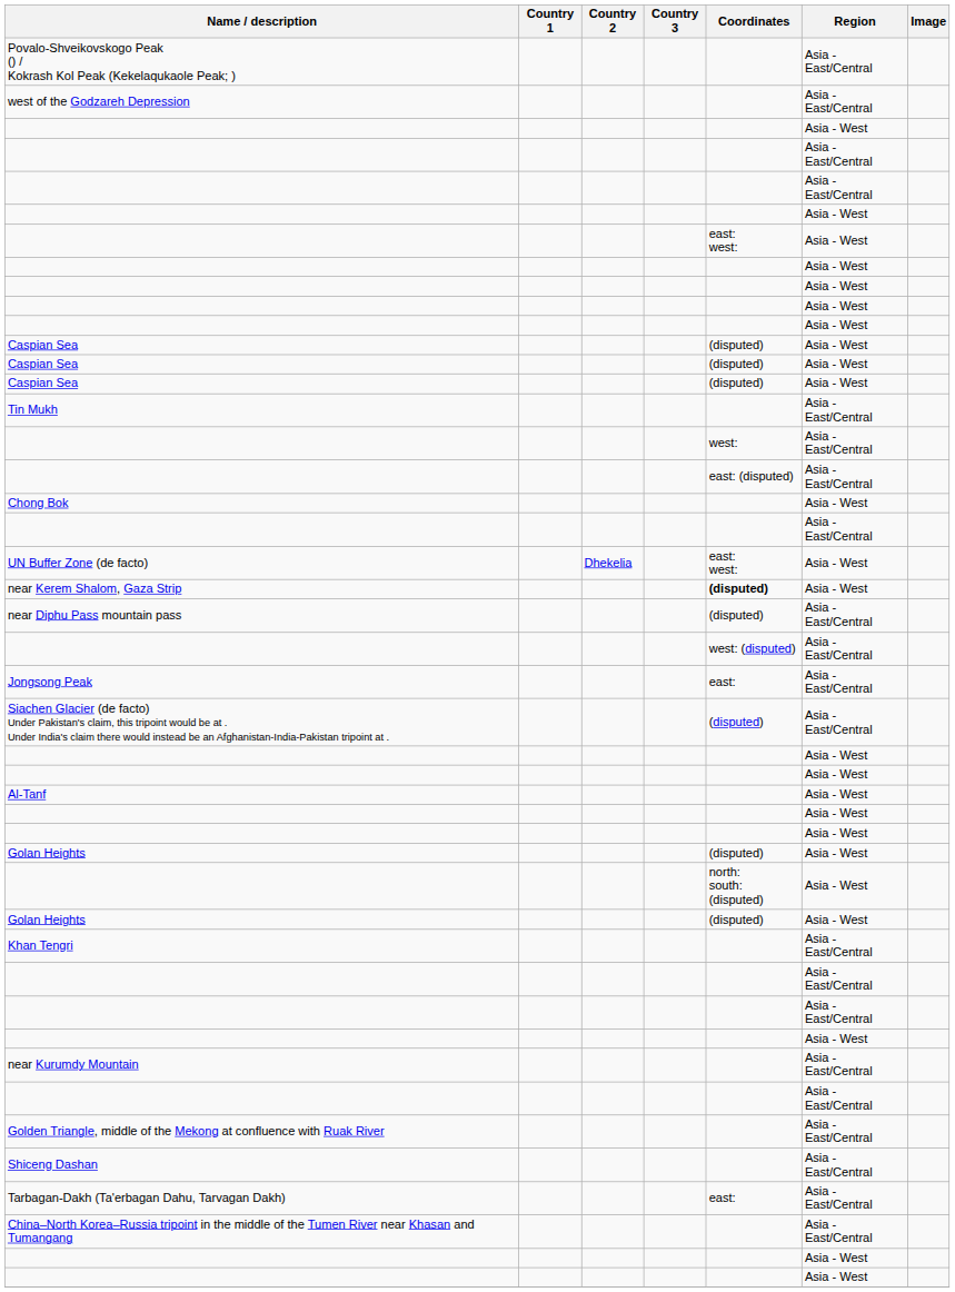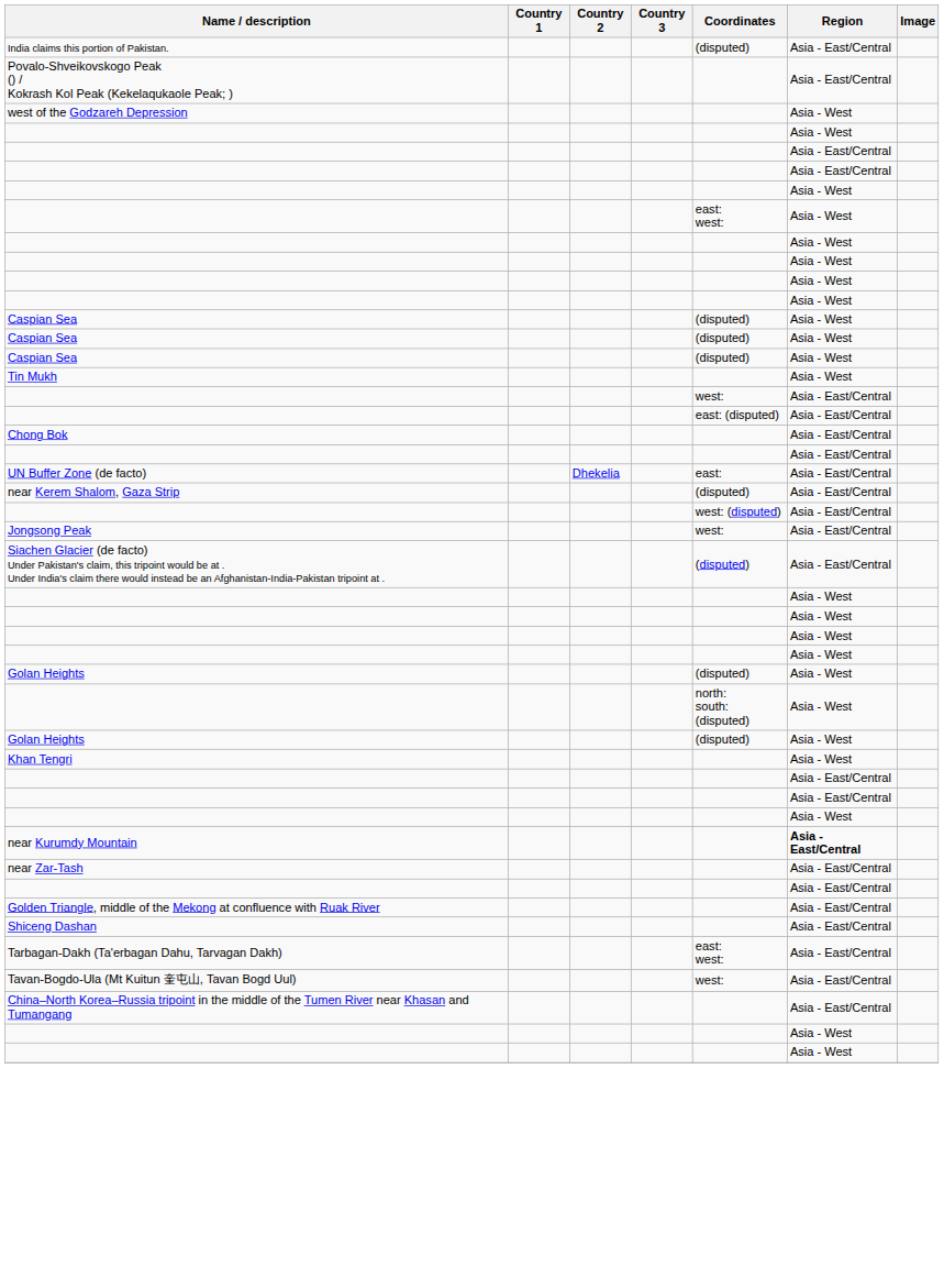 <table class="sortable wikitable vatop" style=" margin-right:2em;">
 <tr>
 <th>Name / description</th>
 <th>Country 1</th>
 <th>Country 2</th>
 <th>Country 3</th>
 <th>Coordinates</th>
 <th>Region</th>
 <th>Image</th>
+</tr>
+<tr>
+<td> <small>India claims this portion of Pakistan.</small></td>
+<td></td>
+<td></td>
+<td></td>
+<td> (disputed)</td>
+<td>Asia - East/Central</td>
+<td></td>
 </tr>
 <tr>
 <td>Povalo-Shveikovskogo Peak<br>() /<br>Kokrash Kol Peak (Kekelaqukaole Peak; )</td>
 <td></td>
 <td></td>
 <td></td>
 <td></td>
 <td>Asia - East/Central</td>
 <td></td>
 </tr>
 <tr>
 <td>west of the <a href='#'>Godzareh Depression</a></td>
 <td></td>
 <td></td>
 <td></td>
 <td></td>
-<td>Asia - East/Central</td>
+<td>Asia - West</td>
 <td></td>
 </tr>
 <tr>
 <td></td>
 <td></td>
 <td></td>
 <td></td>
 <td></td>
 <td>Asia - West</td>
 <td></td>
 </tr>
 <tr>
 <td></td>
 <td></td>
 <td></td>
 <td></td>
 <td></td>
 <td>Asia - East/Central</td>
 <td></td>
 </tr>
 <tr>
 <td></td>
 <td></td>
 <td></td>
 <td></td>
 <td></td>
 <td>Asia - East/Central</td>
 <td></td>
 </tr>
 <tr>
 <td></td>
 <td></td>
 <td></td>
 <td></td>
 <td></td>
 <td>Asia - West</td>
 <td></td>
 </tr>
 <tr>
 <td></td>
 <td></td>
 <td></td>
 <td></td>
 <td>east: <br>west: </td>
 <td>Asia - West</td>
 <td></td>
 </tr>
 <tr>
 <td></td>
 <td></td>
 <td></td>
 <td></td>
 <td></td>
 <td>Asia - West</td>
 <td></td>
 </tr>
 <tr>
 <td></td>
 <td></td>
 <td></td>
 <td></td>
 <td></td>
 <td>Asia - West</td>
 <td></td>
 </tr>
 <tr>
 <td></td>
 <td></td>
 <td></td>
 <td></td>
 <td></td>
 <td>Asia - West</td>
 <td></td>
 </tr>
 <tr>
 <td></td>
 <td></td>
 <td></td>
 <td></td>
 <td></td>
 <td>Asia - West</td>
 <td></td>
 </tr>
 <tr>
 <td><a href='#'>Caspian Sea</a></td>
 <td></td>
 <td></td>
 <td></td>
 <td> (disputed)</td>
 <td>Asia - West</td>
 <td></td>
 </tr>
 <tr>
 <td><a href='#'>Caspian Sea</a></td>
 <td></td>
 <td></td>
 <td></td>
 <td> (disputed)</td>
 <td>Asia - West</td>
 <td></td>
 </tr>
 <tr>
 <td><a href='#'>Caspian Sea</a></td>
 <td></td>
 <td></td>
 <td></td>
 <td> (disputed)</td>
 <td>Asia - West</td>
 <td></td>
 </tr>
 <tr>
 <td><a href='#'>Tin Mukh</a></td>
 <td></td>
 <td></td>
 <td></td>
 <td></td>
-<td>Asia - East/Central</td>
+<td>Asia - West</td>
 <td></td>
 </tr>
 <tr>
 <td></td>
 <td></td>
 <td></td>
 <td></td>
 <td>west: </td>
 <td>Asia - East/Central</td>
 <td></td>
 </tr>
 <tr>
 <td></td>
 <td></td>
 <td></td>
 <td></td>
 <td>east:  (disputed)</td>
 <td>Asia - East/Central</td>
 <td></td>
 </tr>
 <tr>
 <td><a href='#'>Chong Bok</a></td>
 <td></td>
 <td></td>
 <td></td>
 <td></td>
-<td>Asia - West</td>
+<td>Asia - East/Central</td>
 <td></td>
 </tr>
 <tr>
 <td></td>
 <td></td>
 <td></td>
 <td></td>
 <td></td>
 <td>Asia - East/Central</td>
 <td></td>
 </tr>
 <tr>
 <td><a href='#'>UN Buffer Zone</a> (de facto)</td>
 <td></td>
 <td> <a href='#'>Dhekelia</a></td>
 <td></td>
-<td>east: <br>west: </td>
-<td>Asia - West</td>
+<td>east: </td>
+<td>Asia - East/Central</td>
 <td></td>
 </tr>
 <tr>
 <td>near <a href='#'>Kerem Shalom</a>, <a href='#'>Gaza Strip</a></td>
-<td></td>
-<td></td>
-<td></td>
-<td><strong> (disputed)</strong></td>
-<td>Asia - West</td>
-<td></td>
-</tr>
-<tr>
-<td>near <a href='#'>Diphu Pass</a> mountain pass</td>
 <td></td>
 <td></td>
 <td></td>
 <td> (disputed)</td>
 <td>Asia - East/Central</td>
 <td></td>
 </tr>
 <tr>
 <td></td>
 <td></td>
 <td></td>
 <td></td>
 <td>west:  (<a href='#'>disputed</a>)</td>
 <td>Asia - East/Central</td>
 <td></td>
 </tr>
 <tr>
 <td><a href='#'>Jongsong Peak</a></td>
 <td></td>
 <td></td>
 <td></td>
-<td>east: </td>
+<td>west: </td>
 <td>Asia - East/Central</td>
 <td></td>
 </tr>
 <tr>
 <td><a href='#'>Siachen Glacier</a> (de facto)<br><small>Under Pakistan's claim, this tripoint would be at .<br>Under India's claim there would instead be an Afghanistan-India-Pakistan tripoint at .</small></td>
 <td></td>
 <td></td>
 <td></td>
 <td> (<a href='#'>disputed</a>)</td>
 <td>Asia - East/Central</td>
 <td></td>
 </tr>
 <tr>
 <td></td>
 <td></td>
 <td></td>
 <td></td>
 <td></td>
 <td>Asia - West</td>
 <td></td>
 </tr>
 <tr>
 <td></td>
-<td></td>
-<td></td>
-<td></td>
-<td></td>
-<td>Asia - West</td>
-<td></td>
-</tr>
-<tr>
-<td><a href='#'>Al-Tanf</a></td>
 <td></td>
 <td></td>
 <td></td>
 <td></td>
 <td>Asia - West</td>
 <td></td>
 </tr>
 <tr>
 <td></td>
 <td></td>
 <td></td>
 <td></td>
 <td></td>
 <td>Asia - West</td>
 <td></td>
 </tr>
 <tr>
 <td></td>
 <td></td>
 <td></td>
 <td></td>
 <td></td>
 <td>Asia - West</td>
 <td></td>
 </tr>
 <tr>
 <td><a href='#'>Golan Heights</a></td>
 <td></td>
 <td></td>
 <td></td>
 <td> (disputed)</td>
 <td>Asia - West</td>
 <td></td>
 </tr>
 <tr>
 <td></td>
 <td></td>
 <td></td>
 <td></td>
 <td>north: <br>south:  (disputed)</td>
 <td>Asia - West</td>
 <td></td>
 </tr>
 <tr>
 <td><a href='#'>Golan Heights</a></td>
 <td></td>
 <td></td>
 <td></td>
 <td> (disputed)</td>
 <td>Asia - West</td>
 <td></td>
 </tr>
 <tr>
 <td><a href='#'>Khan Tengri</a></td>
 <td></td>
 <td></td>
 <td></td>
 <td></td>
-<td>Asia - East/Central</td>
+<td>Asia - West</td>
 <td></td>
 </tr>
 <tr>
 <td></td>
 <td></td>
 <td></td>
 <td></td>
 <td></td>
 <td>Asia - East/Central</td>
 <td></td>
 </tr>
 <tr>
 <td></td>
 <td></td>
 <td></td>
 <td></td>
 <td></td>
 <td>Asia - East/Central</td>
 <td></td>
 </tr>
 <tr>
 <td></td>
 <td></td>
 <td></td>
 <td></td>
 <td></td>
 <td>Asia - West</td>
 <td></td>
 </tr>
 <tr>
 <td>near <a href='#'>Kurumdy Mountain</a></td>
+<td></td>
+<td></td>
+<td></td>
+<td></td>
+<td><strong>Asia - East/Central</strong></td>
+<td></td>
+</tr>
+<tr>
+<td>near <a href='#'>Zar-Tash</a></td>
 <td></td>
 <td></td>
 <td></td>
 <td></td>
 <td>Asia - East/Central</td>
 <td></td>
 </tr>
 <tr>
 <td></td>
 <td></td>
 <td></td>
 <td></td>
 <td></td>
 <td>Asia - East/Central</td>
 <td></td>
 </tr>
 <tr>
 <td><a href='#'>Golden Triangle</a>, middle of the <a href='#'>Mekong</a> at confluence with <a href='#'>Ruak River</a></td>
 <td></td>
 <td></td>
 <td></td>
 <td></td>
 <td>Asia - East/Central</td>
 <td></td>
 </tr>
 <tr>
 <td><a href='#'>Shiceng Dashan</a></td>
 <td></td>
 <td></td>
 <td></td>
 <td></td>
 <td>Asia - East/Central</td>
 <td></td>
 </tr>
 <tr>
 <td>Tarbagan-Dakh (Ta'erbagan Dahu, Tarvagan Dakh)</td>
 <td></td>
 <td></td>
 <td></td>
-<td>east: </td>
+<td>east: <br>west: </td>
+<td>Asia - East/Central</td>
+<td></td>
+</tr>
+<tr>
+<td>Tavan-Bogdo-Ula (Mt Kuitun 奎屯山, Tavan Bogd Uul)</td>
+<td></td>
+<td></td>
+<td></td>
+<td>west: </td>
 <td>Asia - East/Central</td>
 <td></td>
 </tr>
 <tr>
 <td><a href='#'>China–North Korea–Russia tripoint</a> in the middle of the <a href='#'>Tumen River</a> near <a href='#'>Khasan</a> and <a href='#'>Tumangang</a></td>
 <td></td>
 <td></td>
 <td></td>
 <td></td>
 <td>Asia - East/Central</td>
 <td></td>
 </tr>
 <tr>
 <td></td>
 <td></td>
 <td></td>
 <td></td>
 <td></td>
 <td>Asia - West</td>
 <td></td>
 </tr>
 <tr>
 <td></td>
 <td></td>
 <td></td>
 <td></td>
 <td></td>
 <td>Asia - West</td>
 <td></td>
 </tr>
 <tr>
 </tr>
 </table>
